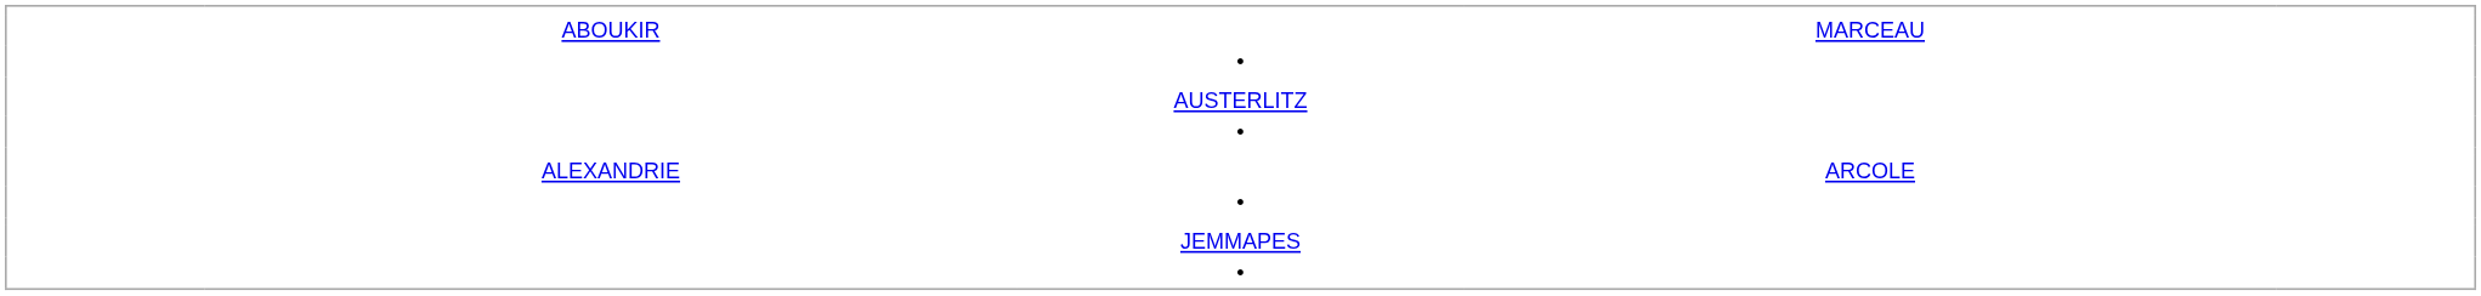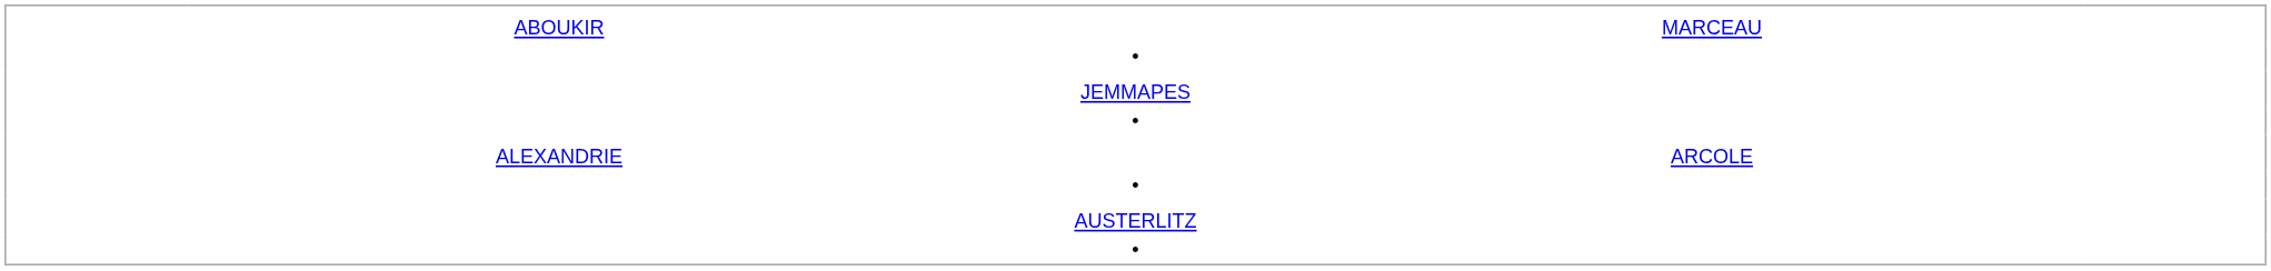 <table align="center" border="0" cellspacing="0" cellpadding="2" style="border:1px solid #AAAAAA; border-collapse:collapse; font-size: 70%; text-align:center" width="100%">
 <tr ---->
 <th style="width: 8%;"></th>
 <td style="width: 33%;"></td>
 <th style="width: 18%;"></th>
 <td style="width: 33%;"></td>
 <th style="width: 8%;"></th>
 </tr>
 <tr --->
 <td></td>
 <td><a href='#'>ABOUKIR</a></td>
 <td></td>
 <td><a href='#'>MARCEAU</a></td>
 <td></td>
 </tr>
 <tr --->
 <td></td>
 <td></td>
 <td>•</td>
 <td></td>
 <td></td>
 </tr>
 <tr --->
 <td></td>
 <td></td>
 <th></th>
 <td></td>
 <td></td>
 </tr>
 <tr --->
 <td></td>
 <td></td>
-<td><a href='#'>AUSTERLITZ</a></td>
+<td><a href='#'>JEMMAPES</a></td>
 <td></td>
 <td></td>
 </tr>
 <tr --->
 <td></td>
 <td></td>
 <td>•</td>
 <td></td>
 <td></td>
 </tr>
 <tr --->
 <td></td>
 <td></td>
 <th></th>
 <td></td>
 <td></td>
 </tr>
 <tr --->
 <td></td>
 <td><a href='#'>ALEXANDRIE</a></td>
 <td></td>
 <td><a href='#'>ARCOLE</a></td>
 <td></td>
 </tr>
 <tr --->
 <td></td>
 <td></td>
 <td>•</td>
 <td></td>
 <td></td>
 </tr>
 <tr --->
 <td></td>
 <td></td>
 <th></th>
 <td></td>
 <td></td>
 </tr>
 <tr --->
 <td></td>
 <td></td>
-<td><a href='#'>JEMMAPES</a></td>
+<td><a href='#'>AUSTERLITZ</a></td>
 <td></td>
 <td></td>
 </tr>
 <tr --->
 <td></td>
 <td></td>
 <td>•</td>
 <td></td>
 <td></td>
 </tr>
 <tr --->
 </tr>
 </table>
